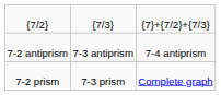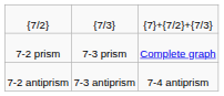 <table class="wikitable">
 <tr align=center>
 <td><br>{7/2}</td>
 <td><br>{7/3}</td>
 <td><br>{7}+{7/2}+{7/3}</td>
 </tr>
 <tr align=center>
+<td><br>7-2 prism</td>
+<td><br>7-3 prism</td>
+<td><br><a href='#'>Complete graph</a></td>
+</tr>
+<tr align=center>
 <td><br>7-2 antiprism</td>
 <td><br>7-3 antiprism</td>
 <td><br>7-4 antiprism</td>
 </tr>
-<tr align=center>
-<td><br>7-2 prism</td>
-<td><br>7-3 prism</td>
-<td><br><a href='#'>Complete graph</a></td>
-</tr>
 </table>
